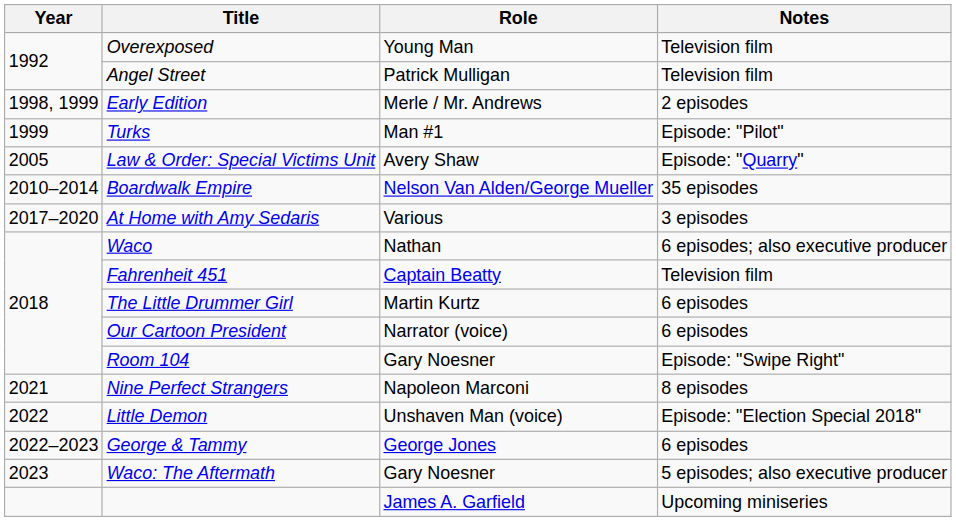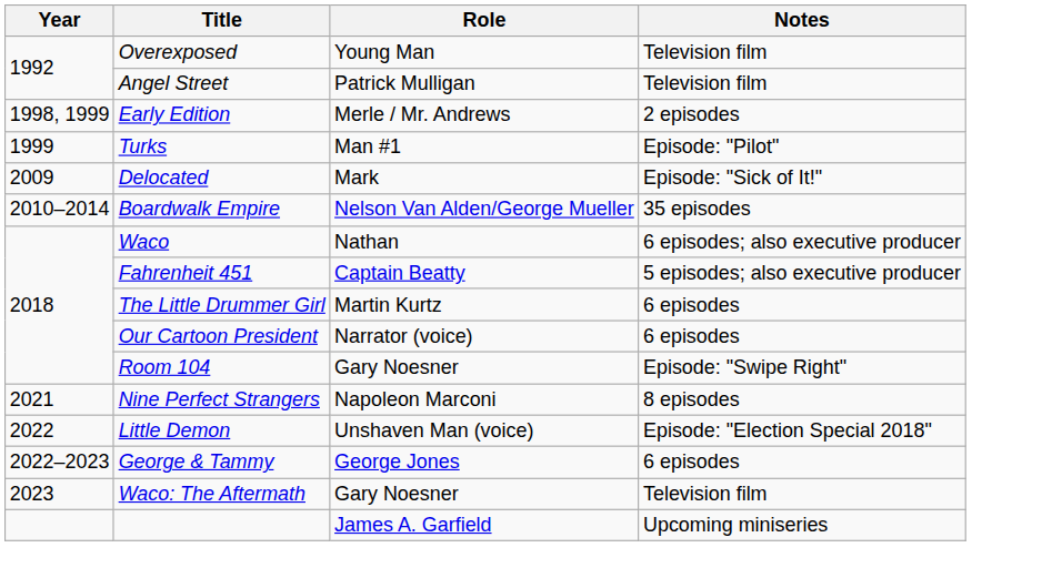 <table class="wikitable sortable">
 <tr>
 <th scope="col">Year</th>
 <th scope="col">Title</th>
 <th scope="col">Role</th>
 <th scope="col" class="unsortable">Notes</th>
 </tr>
 <tr>
 <td rowspan="2">1992</td>
 <td><em>Overexposed</em></td>
 <td>Young Man</td>
 <td>Television film</td>
 </tr>
 <tr>
 <td><em>Angel Street</em></td>
 <td>Patrick Mulligan</td>
 <td>Television film</td>
 </tr>
 <tr>
 <td>1998, 1999</td>
 <td><em><a href='#'>Early Edition</a></em></td>
 <td>Merle / Mr. Andrews</td>
 <td>2 episodes</td>
 </tr>
 <tr>
 <td>1999</td>
 <td><em><a href='#'>Turks</a></em></td>
 <td>Man #1</td>
 <td>Episode: "Pilot"</td>
 </tr>
 <tr>
-<td>2005</td>
-<td><em><a href='#'>Law & Order: Special Victims Unit</a></em></td>
-<td>Avery Shaw</td>
-<td>Episode: "<a href='#'>Quarry</a>"</td>
+<td>2009</td>
+<td><em><a href='#'>Delocated</a></em></td>
+<td>Mark</td>
+<td>Episode: "Sick of It!"</td>
 </tr>
 <tr>
 <td>2010–2014</td>
 <td><em><a href='#'>Boardwalk Empire</a></em></td>
 <td><a href='#'>Nelson Van Alden/George Mueller</a></td>
 <td>35 episodes</td>
-</tr>
-<tr>
-<td>2017–2020</td>
-<td><em><a href='#'>At Home with Amy Sedaris</a></em></td>
-<td>Various</td>
-<td>3 episodes</td>
 </tr>
 <tr>
 <td rowspan="5">2018</td>
 <td><em><a href='#'>Waco</a></em></td>
 <td>Nathan</td>
 <td>6 episodes; also executive producer</td>
 </tr>
 <tr>
 <td><em><a href='#'>Fahrenheit 451</a></em></td>
 <td><a href='#'>Captain Beatty</a></td>
-<td>Television film</td>
+<td>5 episodes; also executive producer</td>
 </tr>
 <tr>
 <td><em><a href='#'>The Little Drummer Girl</a></em></td>
 <td>Martin Kurtz</td>
 <td>6 episodes</td>
 </tr>
 <tr>
 <td><em><a href='#'>Our Cartoon President</a></em></td>
 <td>Narrator (voice)</td>
 <td>6 episodes</td>
 </tr>
 <tr>
 <td><em><a href='#'>Room 104</a></em></td>
 <td>Gary Noesner</td>
 <td>Episode: "Swipe Right"</td>
 </tr>
 <tr>
 <td>2021</td>
 <td><em><a href='#'>Nine Perfect Strangers</a></em></td>
 <td>Napoleon Marconi</td>
 <td>8 episodes</td>
 </tr>
 <tr>
 <td>2022</td>
 <td><em><a href='#'>Little Demon</a></em></td>
 <td>Unshaven Man (voice)</td>
 <td>Episode: "Election Special 2018"</td>
 </tr>
 <tr>
 <td>2022–2023</td>
 <td><em><a href='#'>George & Tammy</a></em></td>
 <td><a href='#'>George Jones</a></td>
 <td>6 episodes</td>
 </tr>
 <tr>
 <td>2023</td>
 <td><em><a href='#'>Waco: The Aftermath</a></em></td>
 <td>Gary Noesner</td>
-<td>5 episodes; also executive producer</td>
+<td>Television film</td>
 </tr>
 <tr>
 <td></td>
 <td></td>
 <td><a href='#'>James A. Garfield</a></td>
 <td>Upcoming miniseries</td>
 </tr>
 </table>
